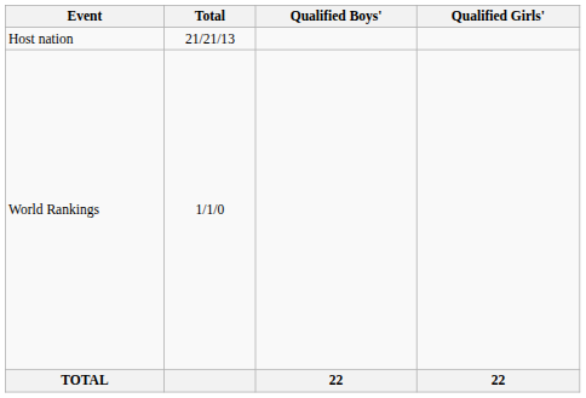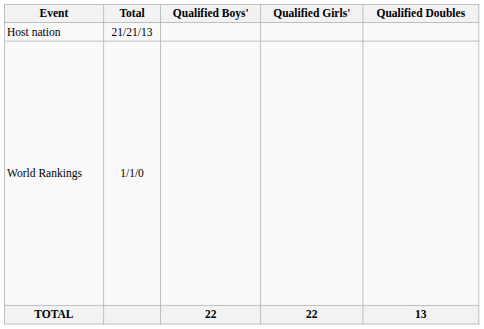 <table class="wikitable" width=660>
 <tr>
 <th>Event</th>
 <th>Total</th>
 <th>Qualified Boys'</th>
 <th>Qualified Girls'</th>
+<th>Qualified Doubles</th>
 </tr>
 <tr>
 <td>Host nation</td>
 <td align="center">21/21/13</td>
 <td></td>
 <td></td>
+<td><s></s></td>
 </tr>
 <tr>
 <td>World Rankings</td>
 <td align="center">1/1/0</td>
 <td><br><br><br><br><br><br><br><br><br><br><br><br><br><br><br><br><br><br><br><br></td>
 <td><br><br><br><br><br><br><br><br><br><br><br><br><br><br><br><br><br><br><br><br></td>
+<td><br><br><br><br><br><br><br><br><br><br><br><br></td>
 </tr>
 <tr>
 <th>TOTAL</th>
 <th></th>
 <th>22</th>
 <th>22</th>
+<th>13</th>
 </tr>
 </table>
